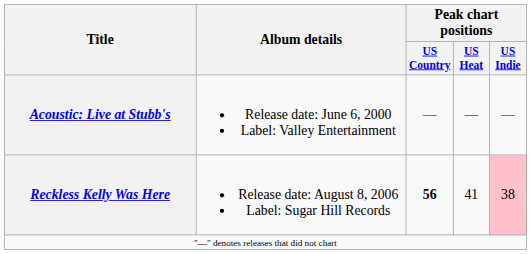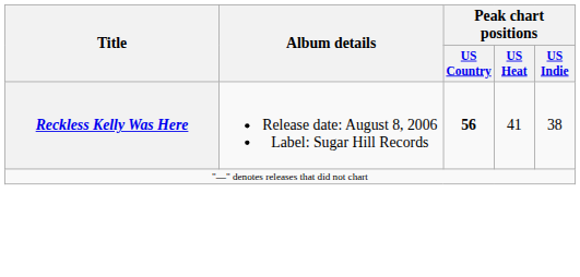 <table class="wikitable plainrowheaders" style="text-align:center;">
 <tr>
 <th rowspan="2" style="width:18em;">Title</th>
 <th rowspan="2" style="width:18em;">Album details</th>
 <th colspan="3">Peak chart positions</th>
 </tr>
 <tr style="font-size:smaller;">
 <th width="40"><a href='#'>US Country</a></th>
 <th width="40"><a href='#'>US Heat</a></th>
 <th width="40"><a href='#'>US Indie</a></th>
 </tr>
 <tr>
-<th scope="row"><em><a href='#'>Acoustic: Live at Stubb's</a></em></th>
-<td><br><ul><li>Release date: June 6, 2000</li><li>Label: Valley Entertainment</li></ul></td>
-<td>—</td>
-<td>—</td>
-<td>—</td>
-</tr>
-<tr>
 <th scope="row"><em><a href='#'>Reckless Kelly Was Here</a></em></th>
 <td><br><ul><li>Release date: August 8, 2006</li><li>Label: Sugar Hill Records</li></ul></td>
 <td><strong>56</strong></td>
 <td>41</td>
-<td style="background: pink;">38</td>
+<td>38</td>
 </tr>
 <tr>
 <td colspan="5" style="font-size:8pt">"—" denotes releases that did not chart</td>
 </tr>
 </table>
